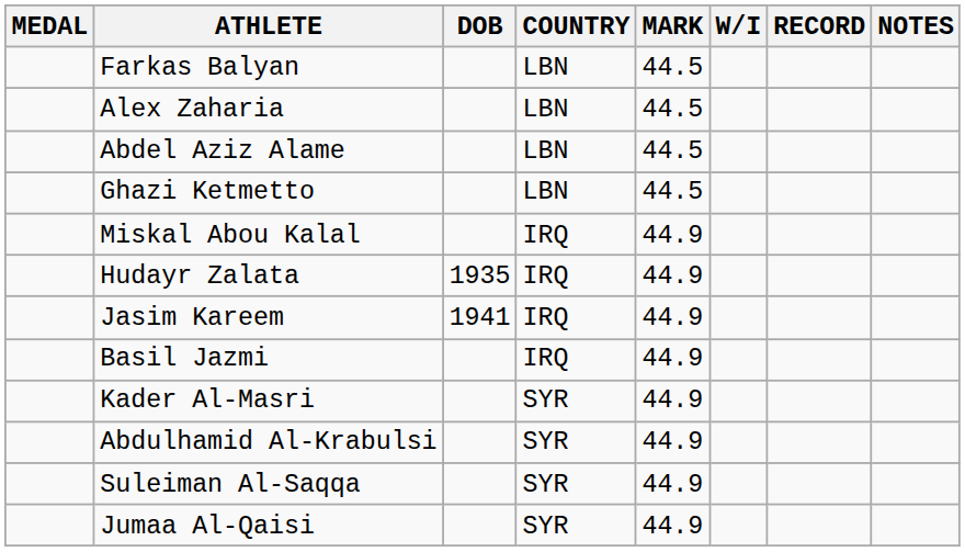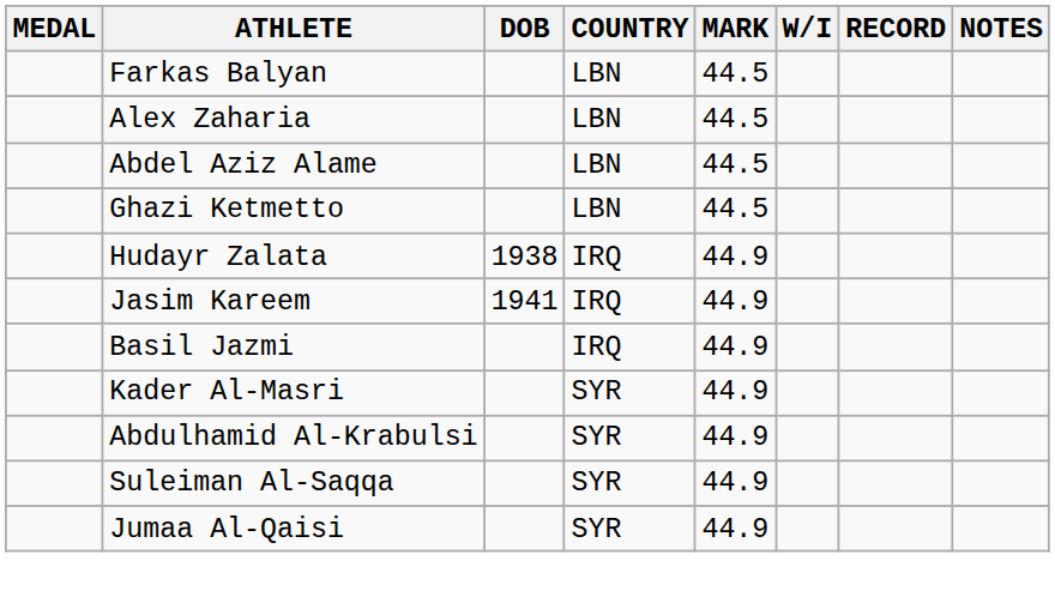 <table class="wikitable">
 <tr>
 <th>MEDAL</th>
 <th>ATHLETE</th>
 <th>DOB</th>
 <th>COUNTRY</th>
 <th>MARK</th>
 <th>W/I</th>
 <th>RECORD</th>
 <th>NOTES</th>
 </tr>
 <tr>
 <td></td>
 <td>Farkas Balyan</td>
 <td></td>
 <td>LBN</td>
 <td>44.5</td>
 <td></td>
 <td></td>
 <td></td>
 </tr>
 <tr>
 <td></td>
 <td>Alex Zaharia</td>
 <td></td>
 <td>LBN</td>
 <td>44.5</td>
 <td></td>
 <td></td>
 <td></td>
 </tr>
 <tr>
 <td></td>
 <td>Abdel Aziz Alame</td>
 <td></td>
 <td>LBN</td>
 <td>44.5</td>
 <td></td>
 <td></td>
 <td></td>
 </tr>
 <tr>
 <td></td>
 <td>Ghazi Ketmetto</td>
 <td></td>
 <td>LBN</td>
 <td>44.5</td>
 <td></td>
 <td></td>
 <td></td>
 </tr>
 <tr>
 <td></td>
-<td>Miskal Abou Kalal</td>
-<td></td>
-<td>IRQ</td>
-<td>44.9</td>
-<td></td>
-<td></td>
-<td></td>
-</tr>
-<tr>
-<td></td>
 <td>Hudayr Zalata</td>
-<td>1935</td>
+<td>1938</td>
 <td>IRQ</td>
 <td>44.9</td>
 <td></td>
 <td></td>
 <td></td>
 </tr>
 <tr>
 <td></td>
 <td>Jasim Kareem</td>
 <td>1941</td>
 <td>IRQ</td>
 <td>44.9</td>
 <td></td>
 <td></td>
 <td></td>
 </tr>
 <tr>
 <td></td>
 <td>Basil Jazmi</td>
 <td></td>
 <td>IRQ</td>
 <td>44.9</td>
 <td></td>
 <td></td>
 <td></td>
 </tr>
 <tr>
 <td></td>
 <td>Kader Al-Masri</td>
 <td></td>
 <td>SYR</td>
 <td>44.9</td>
 <td></td>
 <td></td>
 <td></td>
 </tr>
 <tr>
 <td></td>
 <td>Abdulhamid Al-Krabulsi</td>
 <td></td>
 <td>SYR</td>
 <td>44.9</td>
 <td></td>
 <td></td>
 <td></td>
 </tr>
 <tr>
 <td></td>
 <td>Suleiman Al-Saqqa</td>
 <td></td>
 <td>SYR</td>
 <td>44.9</td>
 <td></td>
 <td></td>
 <td></td>
 </tr>
 <tr>
 <td></td>
 <td>Jumaa Al-Qaisi</td>
 <td></td>
 <td>SYR</td>
 <td>44.9</td>
 <td></td>
 <td></td>
 <td></td>
 </tr>
 </table>
